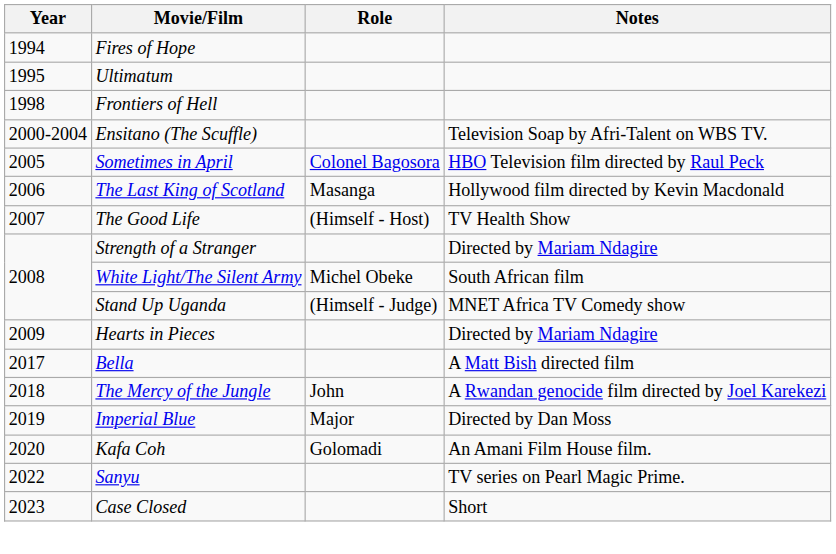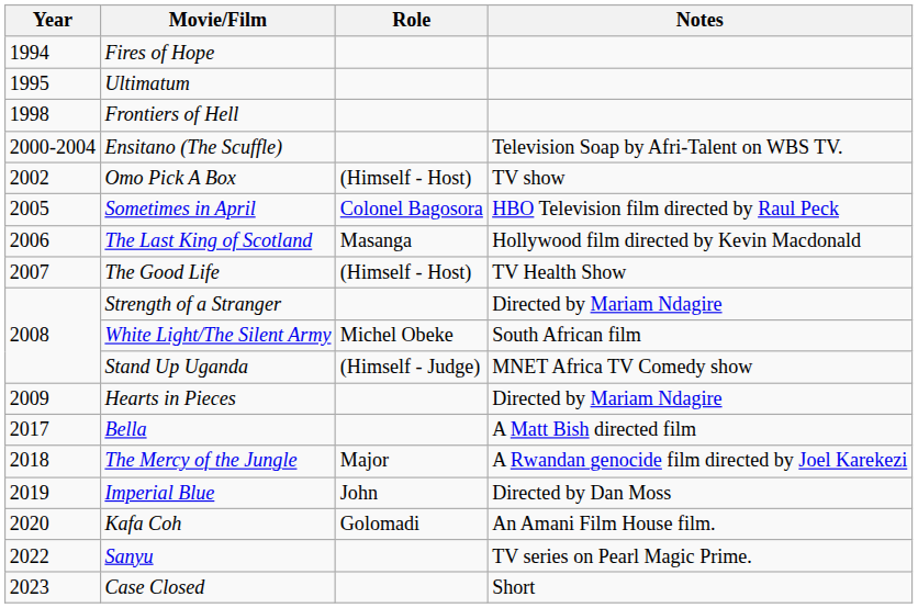 <table class="wikitable">
 <tr>
 <th>Year</th>
 <th>Movie/Film</th>
 <th>Role</th>
 <th>Notes</th>
 </tr>
 <tr>
 <td>1994</td>
 <td><em>Fires of Hope</em></td>
 <td></td>
 <td></td>
 </tr>
 <tr>
 <td>1995</td>
 <td><em>Ultimatum</em></td>
 <td></td>
 <td></td>
 </tr>
 <tr>
 <td>1998</td>
 <td><em>Frontiers of Hell</em></td>
 <td></td>
 <td></td>
 </tr>
 <tr>
 <td>2000-2004</td>
 <td><em>Ensitano (The Scuffle)</em></td>
 <td></td>
 <td>Television Soap by Afri-Talent on WBS TV.</td>
+</tr>
+<tr>
+<td>2002</td>
+<td><em>Omo Pick A Box</em></td>
+<td>(Himself - Host)</td>
+<td>TV show</td>
 </tr>
 <tr>
 <td>2005</td>
 <td><em><a href='#'>Sometimes in April</a></em></td>
 <td><a href='#'>Colonel Bagosora</a></td>
 <td><a href='#'>HBO</a> Television film directed by <a href='#'>Raul Peck</a></td>
 </tr>
 <tr>
 <td>2006</td>
 <td><em><a href='#'>The Last King of Scotland</a></em></td>
 <td>Masanga</td>
 <td>Hollywood film directed by Kevin Macdonald</td>
 </tr>
 <tr>
 <td>2007</td>
 <td><em>The Good Life</em></td>
 <td>(Himself - Host)</td>
 <td>TV Health Show</td>
 </tr>
 <tr>
 <td rowspan=3>2008</td>
 <td><em>Strength of a Stranger</em></td>
 <td></td>
 <td>Directed by <a href='#'>Mariam Ndagire</a></td>
 </tr>
 <tr>
 <td><em><a href='#'>White Light/The Silent Army</a></em></td>
 <td>Michel Obeke</td>
 <td>South African film</td>
 </tr>
 <tr>
 <td><em>Stand Up Uganda</em></td>
 <td>(Himself - Judge)</td>
 <td>MNET Africa TV Comedy show</td>
 </tr>
 <tr>
 <td>2009</td>
 <td><em>Hearts in Pieces</em></td>
 <td></td>
 <td>Directed by <a href='#'>Mariam Ndagire</a></td>
 </tr>
 <tr>
 <td>2017</td>
 <td><em><a href='#'>Bella</a></em></td>
 <td></td>
 <td>A <a href='#'>Matt Bish</a> directed film</td>
 </tr>
 <tr>
 <td>2018</td>
 <td><em><a href='#'>The Mercy of the Jungle</a></em></td>
-<td>John</td>
+<td>Major</td>
 <td>A <a href='#'>Rwandan genocide</a> film directed by <a href='#'>Joel Karekezi</a></td>
 </tr>
 <tr>
 <td>2019</td>
 <td><em><a href='#'>Imperial Blue</a></em></td>
-<td>Major</td>
+<td>John</td>
 <td>Directed by Dan Moss</td>
 </tr>
 <tr>
 <td>2020</td>
 <td><em>Kafa Coh</em></td>
 <td>Golomadi</td>
 <td>An Amani Film House film.</td>
 </tr>
 <tr>
 <td>2022</td>
 <td><em><a href='#'>Sanyu</a></em></td>
 <td></td>
 <td>TV series on Pearl Magic Prime.</td>
 </tr>
 <tr>
 <td>2023</td>
 <td><em>Case Closed</em></td>
 <td></td>
 <td>Short</td>
 </tr>
 </table>
